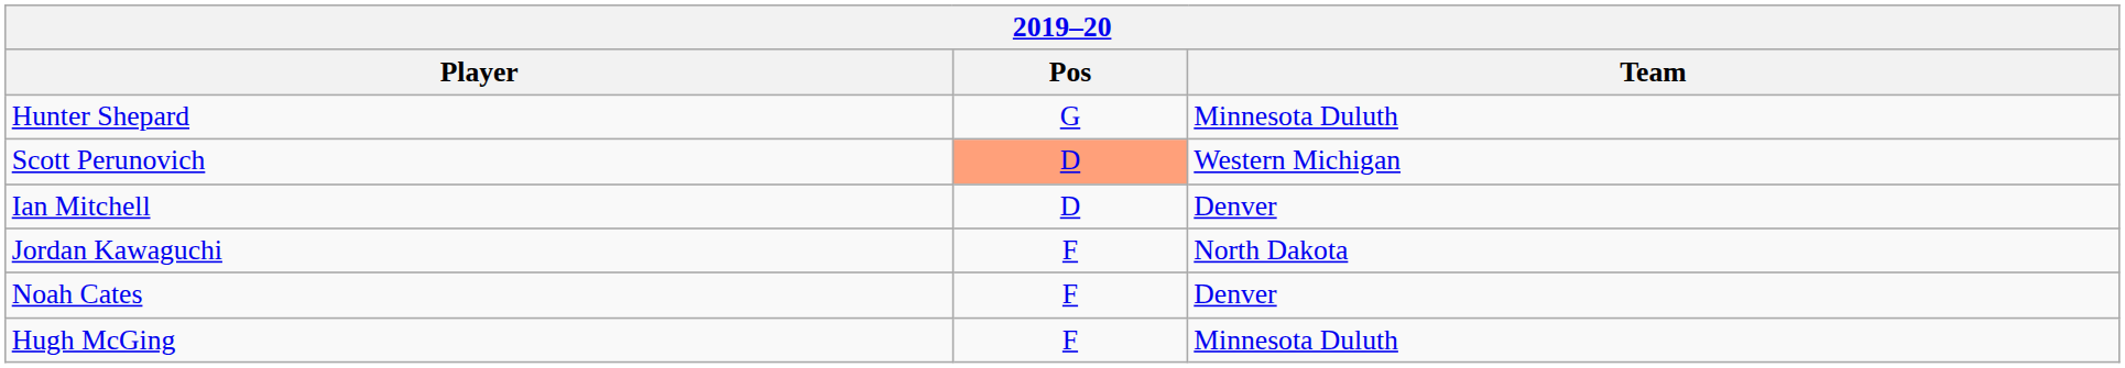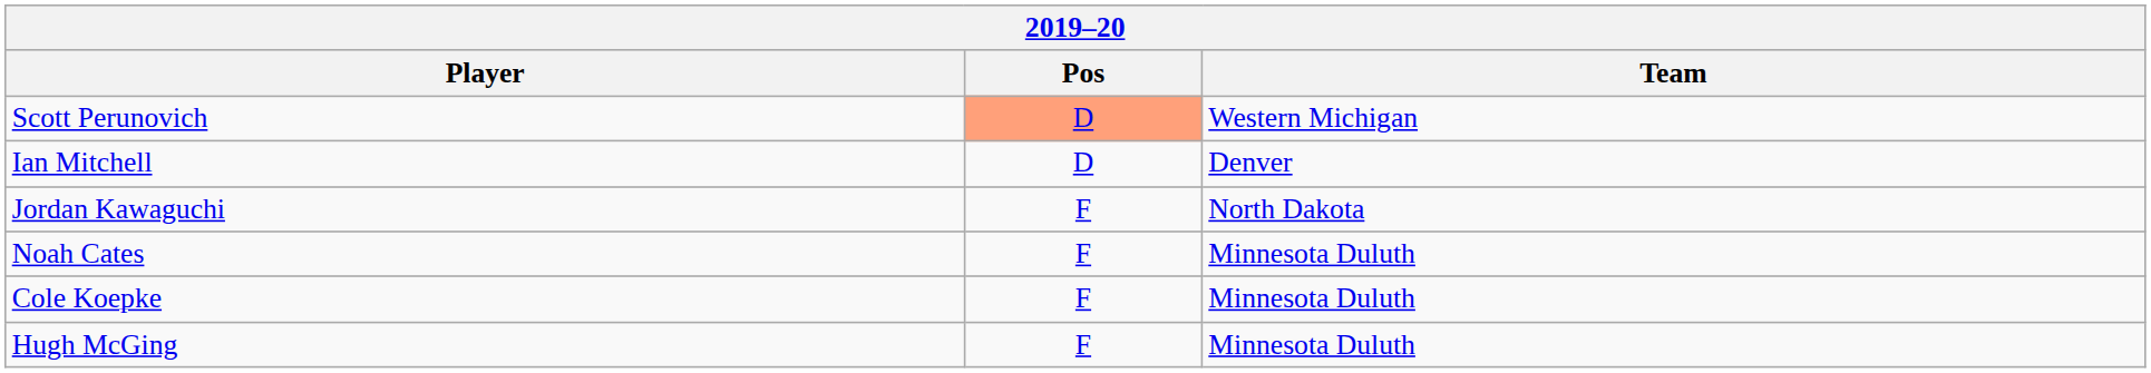 <table class="wikitable" width=95%>
 <tr>
 <th colspan=3><a href='#'>2019–20</a></th>
 </tr>
 <tr>
 <th>Player</th>
 <th>Pos</th>
 <th>Team</th>
-</tr>
-<tr>
-<td><a href='#'>Hunter Shepard</a></td>
-<td align=center><a href='#'>G</a></td>
-<td><a href='#'>Minnesota Duluth</a></td>
 </tr>
 <tr>
 <td><a href='#'>Scott Perunovich</a></td>
 <td align=center style="background: lightsalmon;"><a href='#'>D</a></td>
 <td><a href='#'>Western Michigan</a></td>
 </tr>
 <tr>
 <td><a href='#'>Ian Mitchell</a></td>
 <td align=center><a href='#'>D</a></td>
 <td><a href='#'>Denver</a></td>
 </tr>
 <tr>
 <td><a href='#'>Jordan Kawaguchi</a></td>
 <td align=center><a href='#'>F</a></td>
 <td><a href='#'>North Dakota</a></td>
 </tr>
 <tr>
 <td><a href='#'>Noah Cates</a></td>
 <td align=center><a href='#'>F</a></td>
-<td><a href='#'>Denver</a></td>
+<td><a href='#'>Minnesota Duluth</a></td>
+</tr>
+<tr>
+<td><a href='#'>Cole Koepke</a></td>
+<td align=center><a href='#'>F</a></td>
+<td><a href='#'>Minnesota Duluth</a></td>
 </tr>
 <tr>
 <td><a href='#'>Hugh McGing</a></td>
 <td align=center><a href='#'>F</a></td>
 <td><a href='#'>Minnesota Duluth</a></td>
 </tr>
 </table>
